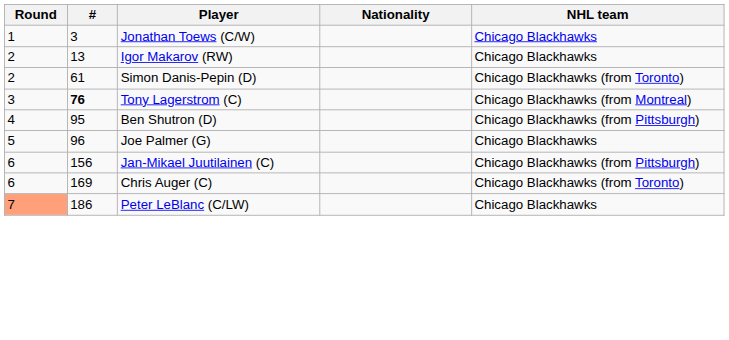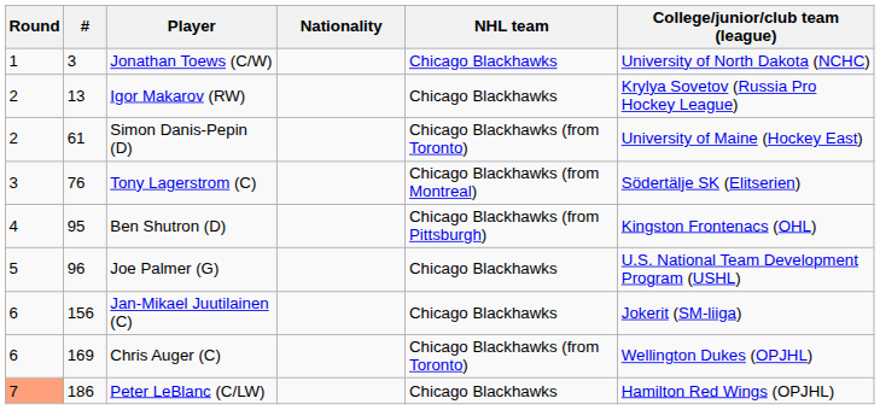 <table class="wikitable">
 <tr>
 <th bgcolor="#DDDDFF" width="5%">Round</th>
 <th bgcolor="#DDDDFF" width="5%">#</th>
 <th bgcolor="#DDDDFF" width="20%">Player</th>
 <th bgcolor="#DDDDFF" width="15%">Nationality</th>
 <th bgcolor="#DDDDFF" width="25%">NHL team</th>
+<th bgcolor="#DDDDFF" width="100%">College/junior/club team (league)</th>
 </tr>
 <tr>
 <td>1</td>
 <td>3</td>
 <td><a href='#'>Jonathan Toews</a>  (C/W)</td>
 <td></td>
 <td><a href='#'>Chicago Blackhawks</a></td>
+<td><a href='#'>University of North Dakota</a>  (<a href='#'>NCHC</a>)</td>
 </tr>
 <tr>
 <td>2</td>
 <td>13</td>
 <td><a href='#'>Igor Makarov</a> (RW)</td>
 <td></td>
 <td>Chicago Blackhawks</td>
+<td><a href='#'>Krylya Sovetov</a> (<a href='#'>Russia Pro Hockey League</a>)</td>
 </tr>
 <tr>
 <td>2</td>
 <td>61</td>
 <td>Simon Danis-Pepin (D)</td>
 <td></td>
 <td>Chicago Blackhawks (from <a href='#'>Toronto</a>)</td>
+<td><a href='#'>University of Maine</a> (<a href='#'>Hockey East</a>)</td>
 </tr>
 <tr>
 <td>3</td>
-<td><strong>76</strong></td>
+<td>76</td>
 <td><a href='#'>Tony Lagerstrom</a> (C)</td>
 <td></td>
 <td>Chicago Blackhawks (from <a href='#'>Montreal</a>)</td>
+<td><a href='#'>Södertälje SK</a> (<a href='#'>Elitserien</a>)</td>
 </tr>
 <tr>
 <td>4</td>
 <td>95</td>
 <td>Ben Shutron (D)</td>
 <td></td>
 <td>Chicago Blackhawks (from <a href='#'>Pittsburgh</a>)</td>
+<td><a href='#'>Kingston Frontenacs</a> (<a href='#'>OHL</a>)</td>
 </tr>
 <tr>
 <td>5</td>
 <td>96</td>
 <td>Joe Palmer (G)</td>
 <td></td>
 <td>Chicago Blackhawks</td>
+<td><a href='#'>U.S. National Team Development Program</a> (<a href='#'>USHL</a>)</td>
 </tr>
 <tr>
 <td>6</td>
 <td>156</td>
 <td><a href='#'>Jan-Mikael Juutilainen</a> (C)</td>
 <td></td>
-<td>Chicago Blackhawks (from <a href='#'>Pittsburgh</a>)</td>
+<td>Chicago Blackhawks</td>
+<td><a href='#'>Jokerit</a> (<a href='#'>SM-liiga</a>)</td>
 </tr>
 <tr>
 <td>6</td>
 <td>169</td>
 <td>Chris Auger (C)</td>
 <td></td>
 <td>Chicago Blackhawks (from <a href='#'>Toronto</a>)</td>
+<td><a href='#'>Wellington Dukes</a> (<a href='#'>OPJHL</a>)</td>
 </tr>
 <tr>
 <td style="background: lightsalmon;">7</td>
 <td>186</td>
 <td><a href='#'>Peter LeBlanc</a> (C/LW)</td>
 <td></td>
 <td>Chicago Blackhawks</td>
+<td><a href='#'>Hamilton Red Wings</a> (OPJHL)</td>
 </tr>
 </table>
